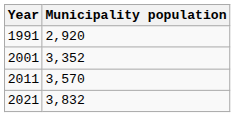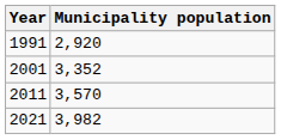 <table class=wikitable>
 <tr>
 <th>Year</th>
 <th>Municipality population</th>
 </tr>
 <tr>
 <td>1991</td>
 <td>2,920</td>
 </tr>
 <tr>
 <td>2001</td>
 <td>3,352</td>
 </tr>
 <tr>
 <td>2011</td>
 <td>3,570</td>
 </tr>
 <tr>
 <td>2021</td>
-<td>3,832</td>
+<td>3,982</td>
 </tr>
 </table>
